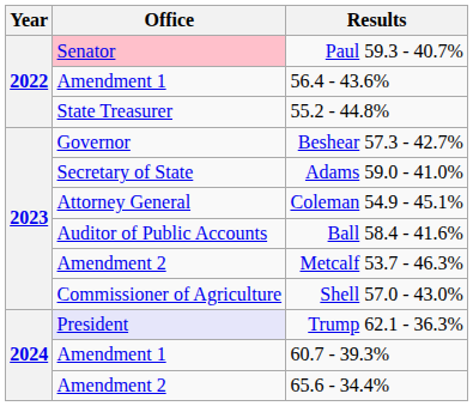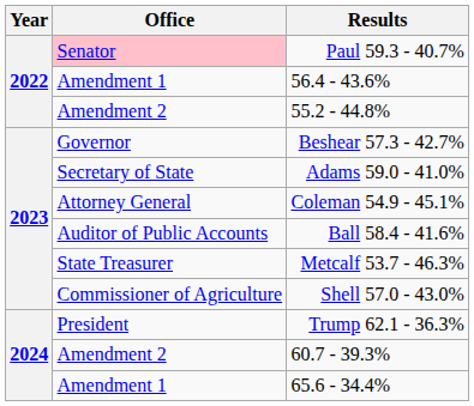 <table class=wikitable>
 <tr>
 <th>Year</th>
 <th>Office</th>
 <th>Results</th>
 </tr>
 <tr>
 <th rowspan=3><a href='#'>2022</a></th>
 <td style="background: pink;"><a href='#'>Senator</a></td>
 <td align="right" ><a href='#'>Paul</a> 59.3 - 40.7%</td>
 </tr>
 <tr>
 <td><a href='#'>Amendment 1</a></td>
 <td> 56.4 - 43.6%</td>
 </tr>
 <tr>
-<td><a href='#'>State Treasurer</a></td>
+<td><a href='#'>Amendment 2</a></td>
 <td> 55.2 - 44.8%</td>
 </tr>
 <tr>
 <th rowspan=6><a href='#'>2023</a></th>
 <td><a href='#'>Governor</a></td>
 <td align="right" ><a href='#'>Beshear</a> 57.3 - 42.7%</td>
 </tr>
 <tr>
 <td><a href='#'>Secretary of State</a></td>
 <td align="right" ><a href='#'>Adams</a> 59.0 - 41.0%</td>
 </tr>
 <tr>
 <td><a href='#'>Attorney General</a></td>
 <td align="right" ><a href='#'>Coleman</a> 54.9 - 45.1%</td>
 </tr>
 <tr>
 <td><a href='#'>Auditor of Public Accounts</a></td>
 <td align="right" ><a href='#'>Ball</a> 58.4 - 41.6%</td>
 </tr>
 <tr>
-<td><a href='#'>Amendment 2</a></td>
+<td><a href='#'>State Treasurer</a></td>
 <td align="right" ><a href='#'>Metcalf</a> 53.7 - 46.3%</td>
 </tr>
 <tr>
 <td><a href='#'>Commissioner of Agriculture</a></td>
 <td align="right" ><a href='#'>Shell</a> 57.0 - 43.0%</td>
 </tr>
 <tr>
 <th rowspan=3><a href='#'>2024</a></th>
-<td style="background: lavender;"><a href='#'>President</a></td>
+<td><a href='#'>President</a></td>
 <td align="right" ><a href='#'>Trump</a> 62.1 - 36.3%</td>
 </tr>
 <tr>
-<td><a href='#'>Amendment 1</a></td>
+<td><a href='#'>Amendment 2</a></td>
 <td> 60.7 - 39.3%</td>
 </tr>
 <tr>
-<td><a href='#'>Amendment 2</a></td>
+<td><a href='#'>Amendment 1</a></td>
 <td> 65.6 - 34.4%</td>
 </tr>
 </table>
